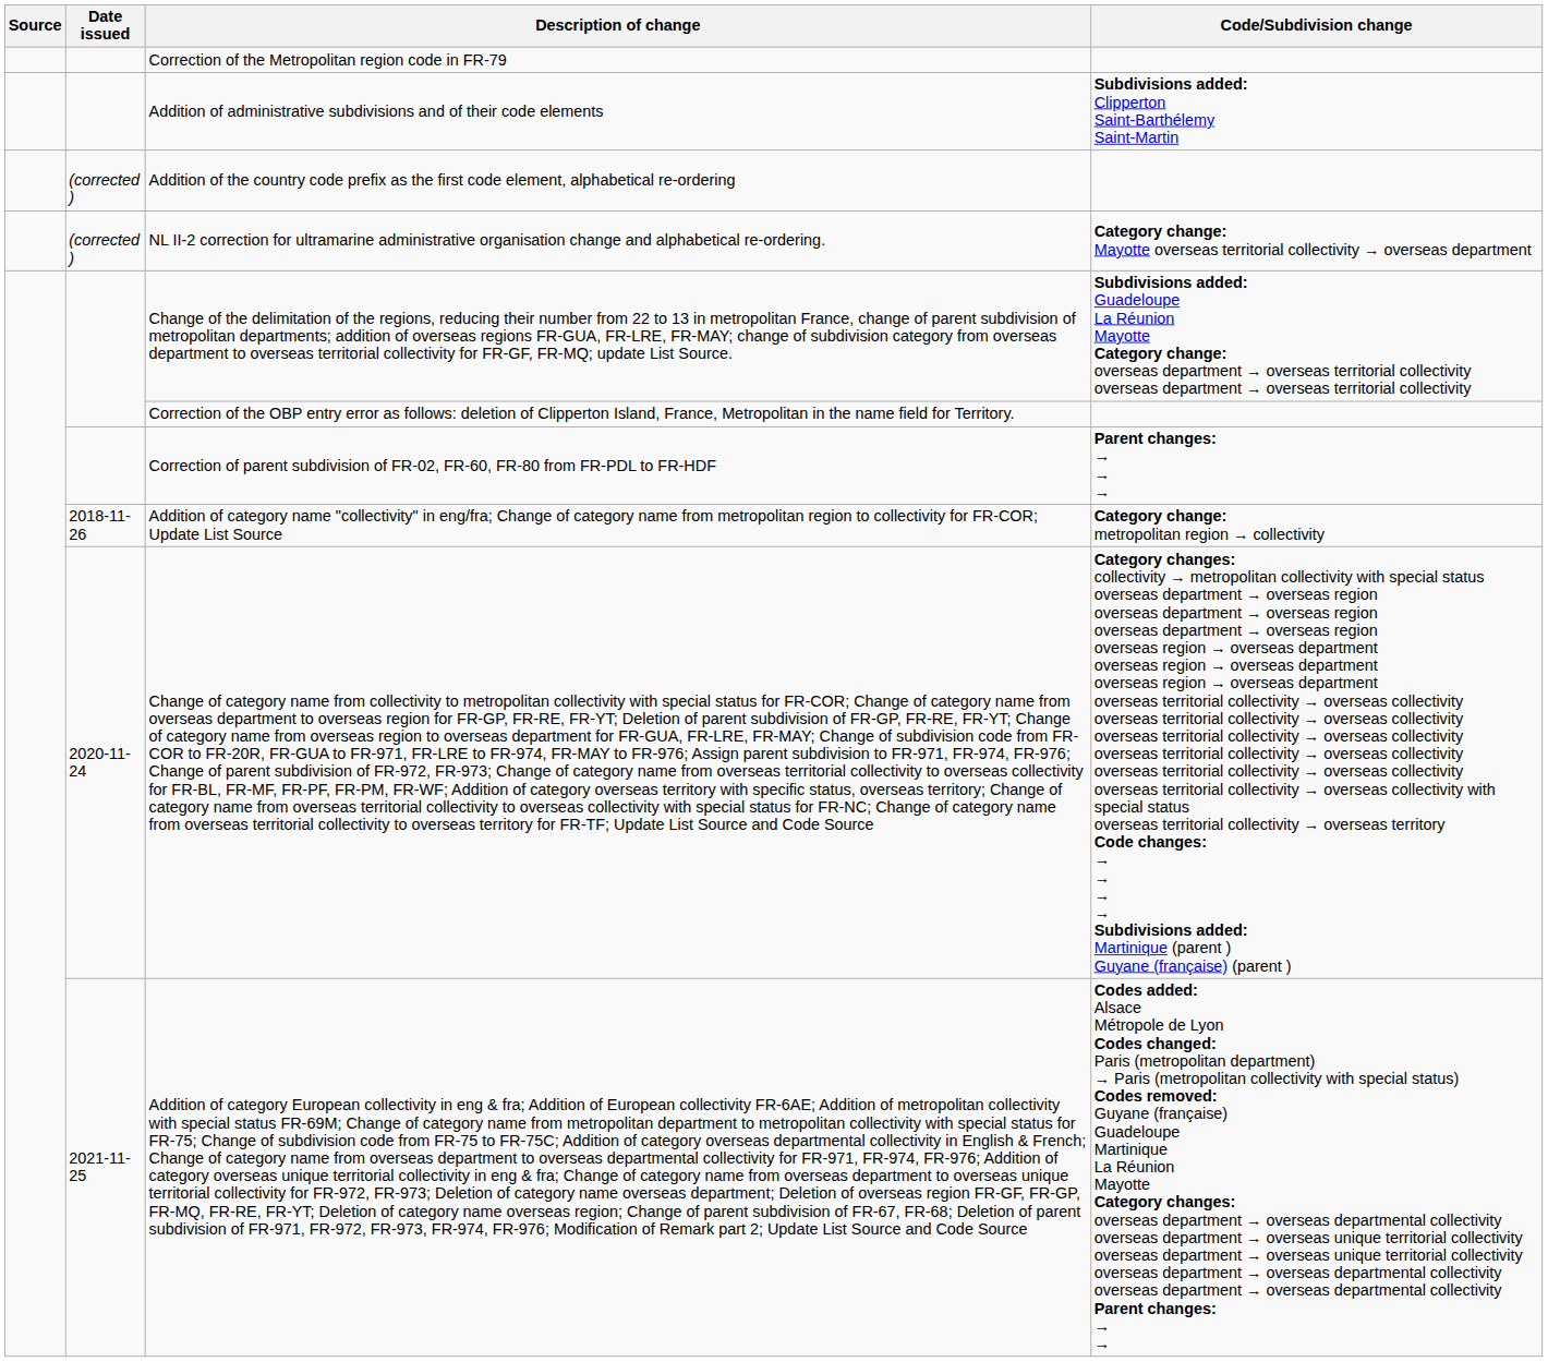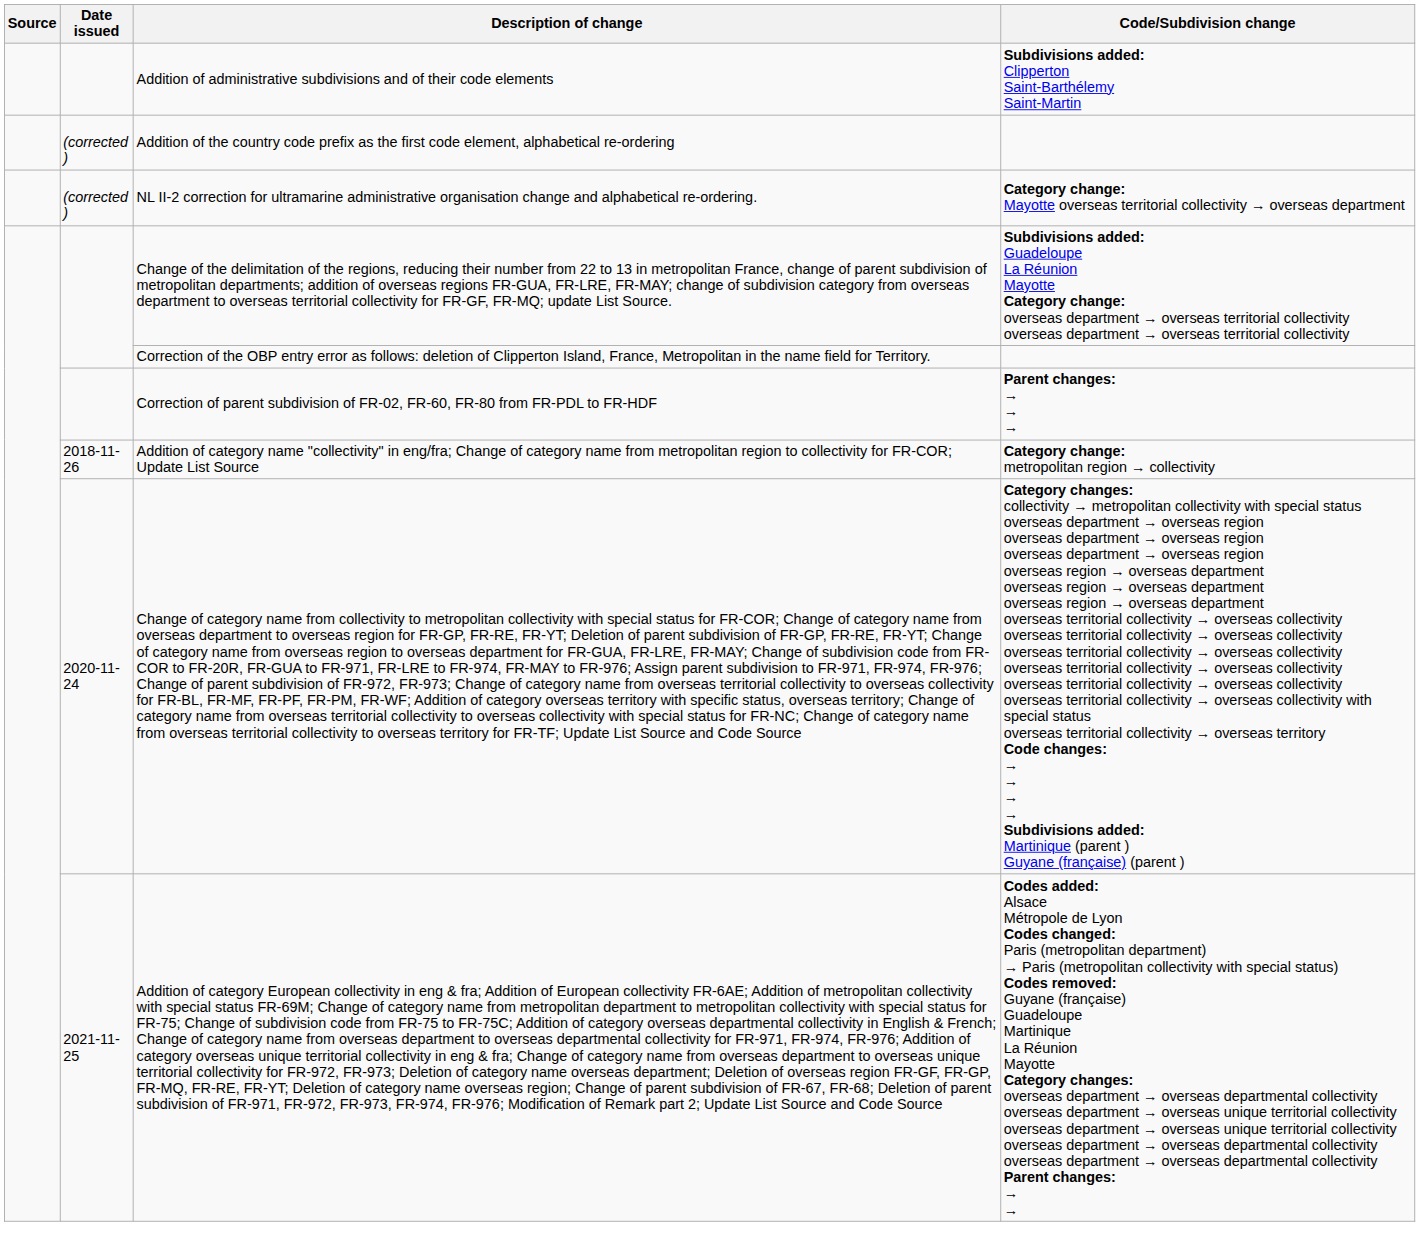 <table class="wikitable">
 <tr>
 <th>Source</th>
 <th>Date issued</th>
 <th>Description of change</th>
 <th>Code/Subdivision change</th>
-</tr>
-<tr>
-<td id="I-2"></td>
-<td></td>
-<td>Correction of the Metropolitan region code in FR-79</td>
-<td></td>
 </tr>
 <tr>
 <td id="I-9"></td>
 <td></td>
 <td>Addition of administrative subdivisions and of their code elements</td>
 <td style=white-space:nowrap><strong>Subdivisions added:</strong><br>  <a href='#'>Clipperton</a><br>  <a href='#'>Saint-Barthélemy</a><br>  <a href='#'>Saint-Martin</a></td>
 </tr>
 <tr>
 <td id="II-1"></td>
 <td><br> <em>(corrected<br> )</em></td>
 <td>Addition of the country code prefix as the first code element, alphabetical re-ordering</td>
 <td></td>
 </tr>
 <tr>
 <td id="II-3"></td>
 <td><br> <em>(corrected<br> )</em></td>
 <td>NL II-2 correction for ultramarine administrative organisation change and alphabetical re-ordering.</td>
 <td style=white-space:nowrap><strong>Category change:</strong><br>  <a href='#'>Mayotte</a> overseas territorial collectivity → overseas department</td>
 </tr>
 <tr>
 <td rowspan="6"></td>
 <td rowspan="2"></td>
 <td>Change of the delimitation of the regions, reducing their number from 22 to 13 in metropolitan France, change of parent subdivision of metropolitan departments; addition of overseas regions FR-GUA, FR-LRE, FR-MAY; change of subdivision category from overseas department to overseas territorial collectivity for FR-GF, FR-MQ; update List Source.</td>
 <td style=white-space:nowrap><strong>Subdivisions added:</strong><br>  <a href='#'>Guadeloupe</a><br>  <a href='#'>La Réunion</a><br>  <a href='#'>Mayotte</a><br><strong>Category change:</strong><br>  overseas department → overseas territorial collectivity<br>  overseas department → overseas territorial collectivity</td>
 </tr>
 <tr>
 <td>Correction of the OBP entry error as follows: deletion of Clipperton Island, France, Metropolitan in the name field for Territory.</td>
 <td></td>
 </tr>
 <tr>
 <td></td>
 <td>Correction of parent subdivision of FR-02, FR-60, FR-80 from FR-PDL to FR-HDF</td>
 <td><strong>Parent changes:</strong><br>   → <br>   → <br>   → </td>
 </tr>
 <tr>
 <td>2018-11-26</td>
 <td>Addition of category name "collectivity" in eng/fra; Change of category name from metropolitan region to collectivity for FR-COR; Update List Source</td>
 <td><strong>Category change:</strong><br>  metropolitan region → collectivity</td>
 </tr>
 <tr>
 <td>2020-11-24</td>
 <td>Change of category name from collectivity to metropolitan collectivity with special status for FR-COR; Change of category name from overseas department to overseas region for FR-GP, FR-RE, FR-YT; Deletion of parent subdivision of FR-GP, FR-RE, FR-YT; Change of category name from overseas region to overseas department for FR-GUA, FR-LRE, FR-MAY; Change of subdivision code from FR-COR to FR-20R, FR-GUA to FR-971, FR-LRE to FR-974, FR-MAY to FR-976; Assign parent subdivision to FR-971, FR-974, FR-976; Change of parent subdivision of FR-972, FR-973; Change of category name from overseas territorial collectivity to overseas collectivity for FR-BL, FR-MF, FR-PF, FR-PM, FR-WF; Addition of category overseas territory with specific status, overseas territory; Change of category name from overseas territorial collectivity to overseas collectivity with special status for FR-NC; Change of category name from overseas territorial collectivity to overseas territory for FR-TF; Update List Source and Code Source</td>
 <td><strong>Category changes:</strong><br>  collectivity → metropolitan collectivity with special status<br> overseas department → overseas region<br> overseas department → overseas region<br> overseas department → overseas region<br> overseas region → overseas department<br> overseas region → overseas department<br> overseas region → overseas department<br> overseas territorial collectivity → overseas collectivity<br> overseas territorial collectivity → overseas collectivity<br> overseas territorial collectivity → overseas collectivity<br> overseas territorial collectivity → overseas collectivity<br> overseas territorial collectivity → overseas collectivity<br> overseas territorial collectivity → overseas collectivity with special status<br> overseas territorial collectivity → overseas territory<br><strong>Code changes:</strong><br> → <br> → <br> → <br> → <br><strong>Subdivisions added:</strong><br> <a href='#'>Martinique</a> (parent )<br> <a href='#'>Guyane (française)</a> (parent )</td>
 </tr>
 <tr>
 <td>2021-11-25</td>
 <td>Addition of category European collectivity in eng & fra; Addition of European collectivity FR-6AE; Addition of metropolitan collectivity with special status FR-69M; Change of category name from metropolitan department to metropolitan collectivity with special status for FR-75; Change of subdivision code from FR-75 to FR-75C; Addition of category overseas departmental collectivity in English & French; Change of category name from overseas department to overseas departmental collectivity for FR-971, FR-974, FR-976; Addition of category overseas unique territorial collectivity in eng & fra; Change of category name from overseas department to overseas unique territorial collectivity for FR-972, FR-973; Deletion of category name overseas department; Deletion of overseas region FR-GF, FR-GP, FR-MQ, FR-RE, FR-YT; Deletion of category name overseas region; Change of parent subdivision of FR-67, FR-68; Deletion of parent subdivision of FR-971, FR-972, FR-973, FR-974, FR-976; Modification of Remark part 2; Update List Source and Code Source</td>
 <td><strong>Codes added:</strong><br> Alsace<br> Métropole de Lyon<br><strong>Codes changed:</strong><br> Paris (metropolitan department)<br> →  Paris (metropolitan collectivity with special status)<br><strong>Codes removed:</strong><br> Guyane (française)<br> Guadeloupe<br> Martinique<br> La Réunion<br> Mayotte<br><strong>Category changes:</strong><br> overseas department → overseas departmental collectivity<br> overseas department → overseas unique territorial collectivity<br> overseas department → overseas unique territorial collectivity<br> overseas department → overseas departmental collectivity<br> overseas department → overseas departmental collectivity<br><strong>Parent changes:</strong><br>  → <br>  → </td>
 </tr>
 </table>
